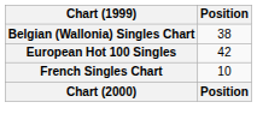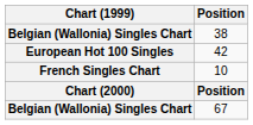 <table class="wikitable sortable plainrowheaders">
 <tr>
 <th scope="col">Chart (1999)</th>
 <th scope="col">Position</th>
 </tr>
 <tr>
 <th scope="row">Belgian (Wallonia) Singles Chart</th>
 <td align="center">38</td>
 </tr>
 <tr>
 <th scope="row">European Hot 100 Singles</th>
 <td align="center">42</td>
 </tr>
 <tr>
 <th scope="row">French Singles Chart</th>
 <td align="center">10</td>
 </tr>
 <tr>
 <th scope="col">Chart (2000)</th>
 <th scope="col">Position</th>
 </tr>
+<tr>
+<th scope="row">Belgian (Wallonia) Singles Chart</th>
+<td align="center">67</td>
+</tr>
 </table>
